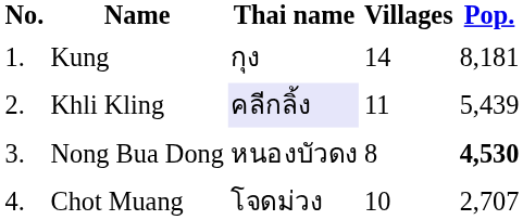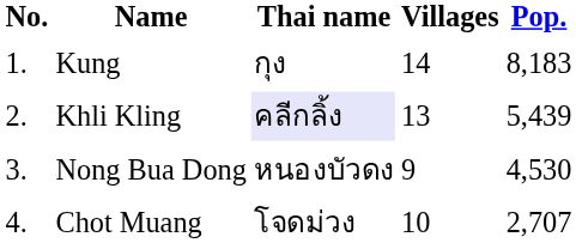 <table>
 <tr>
 <th>No.</th>
 <th>Name</th>
 <th>Thai name</th>
 <th>Villages</th>
 <th><a href='#'>Pop.</a></th>
 </tr>
 <tr>
 <td>1.</td>
 <td>Kung</td>
 <td>กุง</td>
 <td>14</td>
-<td>8,181</td>
+<td>8,183</td>
 <td></td>
 </tr>
 <tr>
 <td>2.</td>
 <td>Khli Kling</td>
 <td style="background: lavender;">คลีกลิ้ง</td>
-<td>11</td>
+<td>13</td>
 <td>5,439</td>
 <td></td>
 </tr>
 <tr>
 <td>3.</td>
 <td>Nong Bua Dong</td>
 <td>หนองบัวดง</td>
-<td>8</td>
-<td><strong>4,530</strong></td>
+<td>9</td>
+<td>4,530</td>
 <td></td>
 </tr>
 <tr>
 <td>4.</td>
 <td>Chot Muang</td>
 <td>โจดม่วง</td>
 <td>10</td>
 <td>2,707</td>
 <td></td>
 </tr>
 </table>
